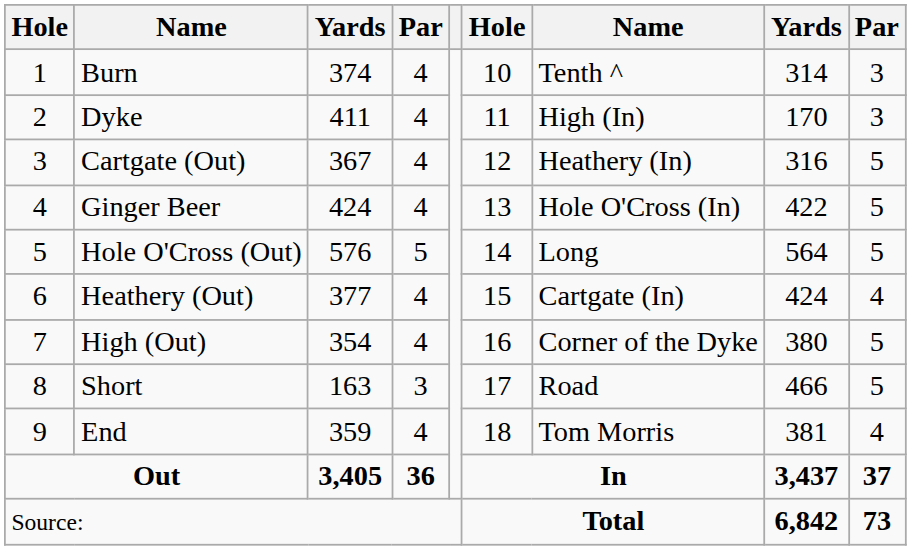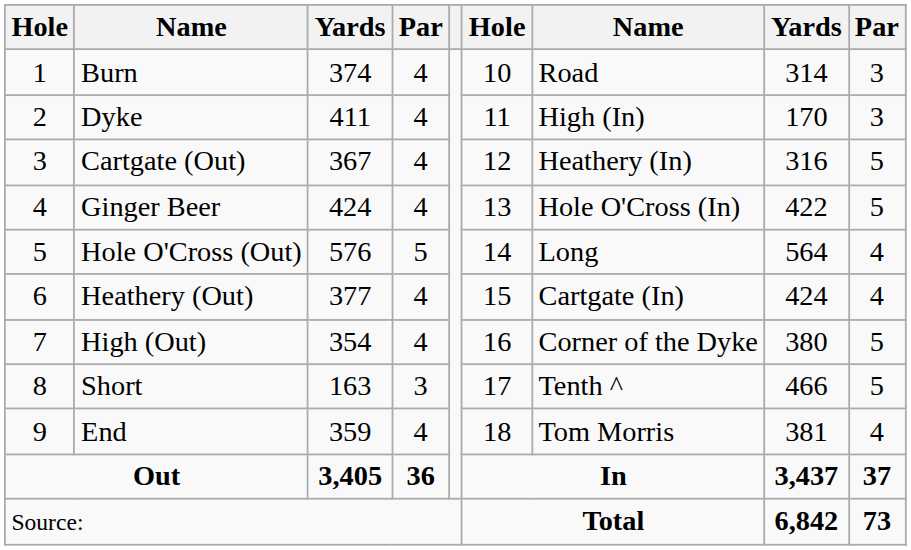 <table class=wikitable>
 <tr>
 <th>Hole</th>
 <th>Name</th>
 <th>Yards</th>
 <th>Par</th>
 <th></th>
 <th>Hole</th>
 <th>Name</th>
 <th>Yards</th>
 <th>Par</th>
 </tr>
 <tr>
 <td align=center>1</td>
 <td>Burn</td>
 <td align=center>374</td>
 <td align=center>4</td>
 <td rowspan=10></td>
 <td align=center>10</td>
-<td>Tenth ^</td>
+<td>Road</td>
 <td align=center>314</td>
 <td align=center>3</td>
 </tr>
 <tr>
 <td align=center>2</td>
 <td>Dyke</td>
 <td align=center>411</td>
 <td align=center>4</td>
 <td align=center>11</td>
 <td>High (In)</td>
 <td align=center>170</td>
 <td align=center>3</td>
 </tr>
 <tr>
 <td align=center>3</td>
 <td>Cartgate (Out)</td>
 <td align=center>367</td>
 <td align=center>4</td>
 <td align=center>12</td>
 <td>Heathery (In)</td>
 <td align=center>316</td>
 <td align=center>5</td>
 </tr>
 <tr>
 <td align=center>4</td>
 <td>Ginger Beer</td>
 <td align=center>424</td>
 <td align=center>4</td>
 <td align=center>13</td>
 <td>Hole O'Cross (In)</td>
 <td align=center>422</td>
 <td align=center>5</td>
 </tr>
 <tr>
 <td align=center>5</td>
 <td>Hole O'Cross (Out)</td>
 <td align=center>576</td>
 <td align=center>5</td>
 <td align=center>14</td>
 <td>Long</td>
 <td align=center>564</td>
-<td align=center>5</td>
+<td align=center>4</td>
 </tr>
 <tr>
 <td align=center>6</td>
 <td>Heathery (Out)</td>
 <td align=center>377</td>
 <td align=center>4</td>
 <td align=center>15</td>
 <td>Cartgate (In)</td>
 <td align=center>424</td>
 <td align=center>4</td>
 </tr>
 <tr>
 <td align=center>7</td>
 <td>High (Out)</td>
 <td align=center>354</td>
 <td align=center>4</td>
 <td align=center>16</td>
 <td>Corner of the Dyke</td>
 <td align=center>380</td>
 <td align=center>5</td>
 </tr>
 <tr>
 <td align=center>8</td>
 <td>Short</td>
 <td align=center>163</td>
 <td align=center>3</td>
 <td align=center>17</td>
-<td>Road</td>
+<td>Tenth ^</td>
 <td align=center>466</td>
 <td align=center>5</td>
 </tr>
 <tr>
 <td align=center>9</td>
 <td>End</td>
 <td align=center>359</td>
 <td align=center>4</td>
 <td align=center>18</td>
 <td>Tom Morris</td>
 <td align=center>381</td>
 <td align=center>4</td>
 </tr>
 <tr>
 <td colspan=2 align=center><strong>Out</strong></td>
 <td align=center><strong>3,405</strong></td>
 <td align=center><strong>36</strong></td>
 <td colspan=2 align=center><strong>In</strong></td>
 <td align=center><strong>3,437</strong></td>
 <td align=center><strong>37</strong></td>
 </tr>
 <tr>
 <td colspan=5><small>Source:</small></td>
 <td colspan=2 align=center><strong>Total</strong></td>
 <td align=center><strong>6,842</strong></td>
 <td align=center><strong>73</strong></td>
 </tr>
 </table>
